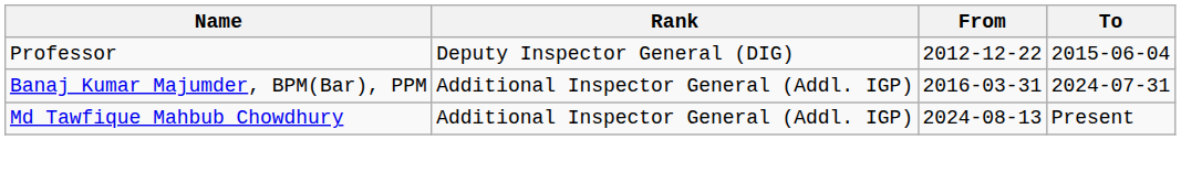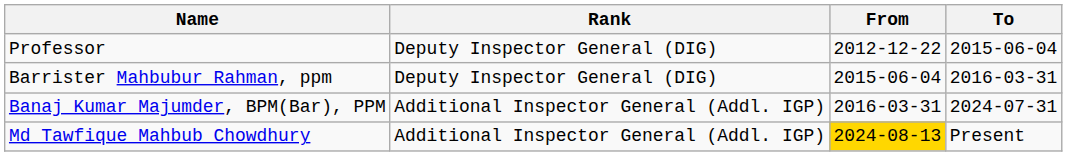 <table class="wikitable">
 <tr>
 <th>Name</th>
 <th>Rank</th>
 <th>From</th>
 <th>To</th>
 </tr>
 <tr>
 <td>Professor</td>
 <td>Deputy Inspector General (DIG)</td>
 <td>2012-12-22</td>
 <td>2015-06-04</td>
 </tr>
 <tr>
+<td>Barrister <a href='#'>Mahbubur Rahman</a>, ppm</td>
+<td>Deputy Inspector General (DIG)</td>
+<td>2015-06-04</td>
+<td>2016-03-31</td>
+</tr>
+<tr>
 <td><a href='#'>Banaj Kumar Majumder</a>, BPM(Bar), PPM</td>
 <td>Additional Inspector General (Addl. IGP)</td>
 <td>2016-03-31</td>
 <td>2024-07-31</td>
 </tr>
 <tr>
 <td><a href='#'>Md Tawfique Mahbub Chowdhury</a></td>
 <td>Additional Inspector General (Addl. IGP)</td>
-<td>2024-08-13</td>
+<td style="background: gold;">2024-08-13</td>
 <td>Present</td>
 </tr>
 </table>
